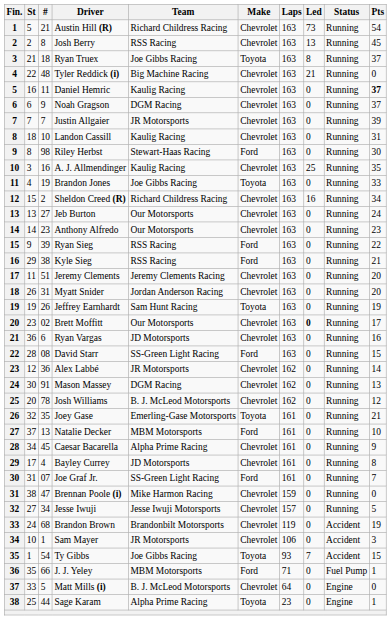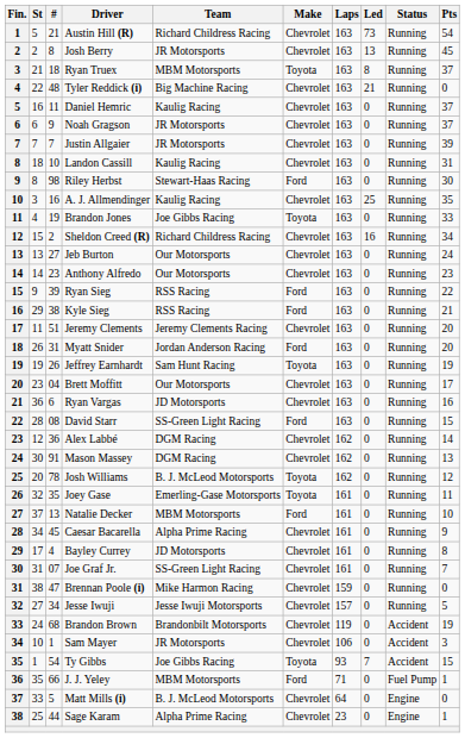 <table class="wikitable" style="font-size:95%">
 <tr>
 <th>Fin.</th>
 <th>St</th>
 <th>#</th>
 <th>Driver</th>
 <th>Team</th>
 <th>Make</th>
 <th>Laps</th>
 <th>Led</th>
 <th>Status</th>
 <th>Pts</th>
 </tr>
 <tr>
 <th>1</th>
 <td>5</td>
 <td>21</td>
 <td>Austin Hill <strong>(R)</strong></td>
 <td>Richard Childress Racing</td>
 <td>Chevrolet</td>
 <td>163</td>
 <td>73</td>
 <td>Running</td>
 <td>54</td>
 </tr>
 <tr>
 <th>2</th>
 <td>2</td>
 <td>8</td>
 <td>Josh Berry</td>
-<td>RSS Racing</td>
+<td>JR Motorsports</td>
 <td>Chevrolet</td>
 <td>163</td>
 <td>13</td>
 <td>Running</td>
 <td>45</td>
 </tr>
 <tr>
 <th>3</th>
 <td>21</td>
 <td>18</td>
 <td>Ryan Truex</td>
-<td>Joe Gibbs Racing</td>
+<td>MBM Motorsports</td>
 <td>Toyota</td>
 <td>163</td>
 <td>8</td>
 <td>Running</td>
 <td>37</td>
 </tr>
 <tr>
 <th>4</th>
 <td>22</td>
 <td>48</td>
 <td>Tyler Reddick <strong>(i)</strong></td>
 <td>Big Machine Racing</td>
 <td>Chevrolet</td>
 <td>163</td>
 <td>21</td>
 <td>Running</td>
 <td>0</td>
 </tr>
 <tr>
 <th>5</th>
 <td>16</td>
 <td>11</td>
 <td>Daniel Hemric</td>
 <td>Kaulig Racing</td>
 <td>Chevrolet</td>
 <td>163</td>
 <td>0</td>
 <td>Running</td>
-<td><strong>37</strong></td>
+<td>37</td>
 </tr>
 <tr>
 <th>6</th>
 <td>6</td>
 <td>9</td>
 <td>Noah Gragson</td>
-<td>DGM Racing</td>
+<td>JR Motorsports</td>
 <td>Chevrolet</td>
 <td>163</td>
 <td>0</td>
 <td>Running</td>
 <td>37</td>
 </tr>
 <tr>
 <th>7</th>
 <td>7</td>
 <td>7</td>
 <td>Justin Allgaier</td>
 <td>JR Motorsports</td>
 <td>Chevrolet</td>
 <td>163</td>
 <td>0</td>
 <td>Running</td>
 <td>39</td>
 </tr>
 <tr>
 <th>8</th>
 <td>18</td>
 <td>10</td>
 <td>Landon Cassill</td>
 <td>Kaulig Racing</td>
 <td>Chevrolet</td>
 <td>163</td>
 <td>0</td>
 <td>Running</td>
 <td>31</td>
 </tr>
 <tr>
 <th>9</th>
 <td>8</td>
 <td>98</td>
 <td>Riley Herbst</td>
 <td>Stewart-Haas Racing</td>
 <td>Ford</td>
 <td>163</td>
 <td>0</td>
 <td>Running</td>
 <td>30</td>
 </tr>
 <tr>
 <th>10</th>
 <td>3</td>
 <td>16</td>
 <td>A. J. Allmendinger</td>
 <td>Kaulig Racing</td>
 <td>Chevrolet</td>
 <td>163</td>
 <td>25</td>
 <td>Running</td>
 <td>35</td>
 </tr>
 <tr>
 <th>11</th>
 <td>4</td>
 <td>19</td>
 <td>Brandon Jones</td>
 <td>Joe Gibbs Racing</td>
 <td>Toyota</td>
 <td>163</td>
 <td>0</td>
 <td>Running</td>
 <td>33</td>
 </tr>
 <tr>
 <th>12</th>
 <td>15</td>
 <td>2</td>
 <td>Sheldon Creed <strong>(R)</strong></td>
 <td>Richard Childress Racing</td>
 <td>Chevrolet</td>
 <td>163</td>
 <td>16</td>
 <td>Running</td>
 <td>34</td>
 </tr>
 <tr>
 <th>13</th>
 <td>13</td>
 <td>27</td>
 <td>Jeb Burton</td>
 <td>Our Motorsports</td>
 <td>Chevrolet</td>
 <td>163</td>
 <td>0</td>
 <td>Running</td>
 <td>24</td>
 </tr>
 <tr>
 <th>14</th>
 <td>14</td>
 <td>23</td>
 <td>Anthony Alfredo</td>
 <td>Our Motorsports</td>
 <td>Chevrolet</td>
 <td>163</td>
 <td>0</td>
 <td>Running</td>
 <td>23</td>
 </tr>
 <tr>
 <th>15</th>
 <td>9</td>
 <td>39</td>
 <td>Ryan Sieg</td>
 <td>RSS Racing</td>
 <td>Ford</td>
 <td>163</td>
 <td>0</td>
 <td>Running</td>
 <td>22</td>
 </tr>
 <tr>
 <th>16</th>
 <td>29</td>
 <td>38</td>
 <td>Kyle Sieg</td>
 <td>RSS Racing</td>
 <td>Ford</td>
 <td>163</td>
 <td>0</td>
 <td>Running</td>
 <td>21</td>
 </tr>
 <tr>
 <th>17</th>
 <td>11</td>
 <td>51</td>
 <td>Jeremy Clements</td>
 <td>Jeremy Clements Racing</td>
 <td>Chevrolet</td>
 <td>163</td>
 <td>0</td>
 <td>Running</td>
 <td>20</td>
 </tr>
 <tr>
 <th>18</th>
 <td>26</td>
 <td>31</td>
 <td>Myatt Snider</td>
 <td>Jordan Anderson Racing</td>
-<td>Chevrolet</td>
+<td>Ford</td>
 <td>163</td>
 <td>0</td>
 <td>Running</td>
 <td>20</td>
 </tr>
 <tr>
 <th>19</th>
 <td>19</td>
 <td>26</td>
 <td>Jeffrey Earnhardt</td>
 <td>Sam Hunt Racing</td>
 <td>Toyota</td>
 <td>163</td>
 <td>0</td>
 <td>Running</td>
 <td>19</td>
 </tr>
 <tr>
 <th>20</th>
 <td>23</td>
-<td>02</td>
+<td>04</td>
 <td>Brett Moffitt</td>
 <td>Our Motorsports</td>
 <td>Chevrolet</td>
 <td>163</td>
-<td><strong>0</strong></td>
+<td>0</td>
 <td>Running</td>
 <td>17</td>
 </tr>
 <tr>
 <th>21</th>
 <td>36</td>
 <td>6</td>
 <td>Ryan Vargas</td>
 <td>JD Motorsports</td>
 <td>Chevrolet</td>
 <td>163</td>
 <td>0</td>
 <td>Running</td>
 <td>16</td>
 </tr>
 <tr>
 <th>22</th>
 <td>28</td>
 <td>08</td>
 <td>David Starr</td>
 <td>SS-Green Light Racing</td>
 <td>Ford</td>
 <td>163</td>
 <td>0</td>
 <td>Running</td>
 <td>15</td>
 </tr>
 <tr>
 <th>23</th>
 <td>12</td>
 <td>36</td>
 <td>Alex Labbé</td>
-<td>JR Motorsports</td>
+<td>DGM Racing</td>
 <td>Chevrolet</td>
 <td>162</td>
 <td>0</td>
 <td>Running</td>
 <td>14</td>
 </tr>
 <tr>
 <th>24</th>
 <td>30</td>
 <td>91</td>
 <td>Mason Massey</td>
 <td>DGM Racing</td>
 <td>Chevrolet</td>
 <td>162</td>
 <td>0</td>
 <td>Running</td>
 <td>13</td>
 </tr>
 <tr>
 <th>25</th>
 <td>20</td>
 <td>78</td>
 <td>Josh Williams</td>
 <td>B. J. McLeod Motorsports</td>
-<td>Chevrolet</td>
+<td>Toyota</td>
 <td>162</td>
 <td>0</td>
 <td>Running</td>
 <td>12</td>
 </tr>
 <tr>
 <th>26</th>
 <td>32</td>
 <td>35</td>
 <td>Joey Gase</td>
 <td>Emerling-Gase Motorsports</td>
 <td>Toyota</td>
 <td>161</td>
 <td>0</td>
 <td>Running</td>
-<td>21</td>
+<td>11</td>
 </tr>
 <tr>
 <th>27</th>
 <td>37</td>
 <td>13</td>
 <td>Natalie Decker</td>
 <td>MBM Motorsports</td>
 <td>Ford</td>
 <td>161</td>
 <td>0</td>
 <td>Running</td>
 <td>10</td>
 </tr>
 <tr>
 <th>28</th>
 <td>34</td>
 <td>45</td>
 <td>Caesar Bacarella</td>
 <td>Alpha Prime Racing</td>
 <td>Chevrolet</td>
 <td>161</td>
 <td>0</td>
 <td>Running</td>
 <td>9</td>
 </tr>
 <tr>
 <th>29</th>
 <td>17</td>
 <td>4</td>
 <td>Bayley Currey</td>
 <td>JD Motorsports</td>
 <td>Chevrolet</td>
 <td>161</td>
 <td>0</td>
 <td>Running</td>
 <td>8</td>
 </tr>
 <tr>
 <th>30</th>
 <td>31</td>
 <td>07</td>
 <td>Joe Graf Jr.</td>
 <td>SS-Green Light Racing</td>
-<td>Ford</td>
+<td>Chevrolet</td>
 <td>161</td>
 <td>0</td>
 <td>Running</td>
 <td>7</td>
 </tr>
 <tr>
 <th>31</th>
 <td>38</td>
 <td>47</td>
 <td>Brennan Poole <strong>(i)</strong></td>
 <td>Mike Harmon Racing</td>
 <td>Chevrolet</td>
 <td>159</td>
 <td>0</td>
 <td>Running</td>
 <td>0</td>
 </tr>
 <tr>
 <th>32</th>
 <td>27</td>
 <td>34</td>
 <td>Jesse Iwuji</td>
 <td>Jesse Iwuji Motorsports</td>
 <td>Chevrolet</td>
 <td>157</td>
 <td>0</td>
 <td>Running</td>
 <td>5</td>
 </tr>
 <tr>
 <th>33</th>
 <td>24</td>
 <td>68</td>
 <td>Brandon Brown</td>
 <td>Brandonbilt Motorsports</td>
 <td>Chevrolet</td>
 <td>119</td>
 <td>0</td>
 <td>Accident</td>
 <td>19</td>
 </tr>
 <tr>
 <th>34</th>
 <td>10</td>
 <td>1</td>
 <td>Sam Mayer</td>
 <td>JR Motorsports</td>
 <td>Chevrolet</td>
 <td>106</td>
 <td>0</td>
 <td>Accident</td>
 <td>3</td>
 </tr>
 <tr>
 <th>35</th>
 <td>1</td>
 <td>54</td>
 <td>Ty Gibbs</td>
 <td>Joe Gibbs Racing</td>
 <td>Toyota</td>
 <td>93</td>
 <td>7</td>
 <td>Accident</td>
 <td>15</td>
 </tr>
 <tr>
 <th>36</th>
 <td>35</td>
 <td>66</td>
 <td>J. J. Yeley</td>
 <td>MBM Motorsports</td>
 <td>Ford</td>
 <td>71</td>
 <td>0</td>
 <td>Fuel Pump</td>
 <td>1</td>
 </tr>
 <tr>
 <th>37</th>
 <td>33</td>
 <td>5</td>
 <td>Matt Mills <strong>(i)</strong></td>
 <td>B. J. McLeod Motorsports</td>
 <td>Chevrolet</td>
 <td>64</td>
 <td>0</td>
 <td>Engine</td>
 <td>0</td>
 </tr>
 <tr>
 <th>38</th>
 <td>25</td>
 <td>44</td>
 <td>Sage Karam</td>
 <td>Alpha Prime Racing</td>
-<td>Toyota</td>
+<td>Chevrolet</td>
 <td>23</td>
 <td>0</td>
 <td>Engine</td>
 <td>1</td>
 </tr>
 <tr>
 <th colspan="10"></th>
 </tr>
 </table>
